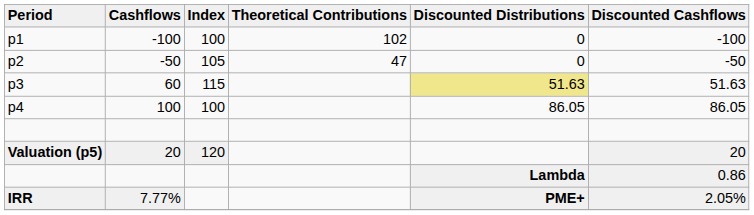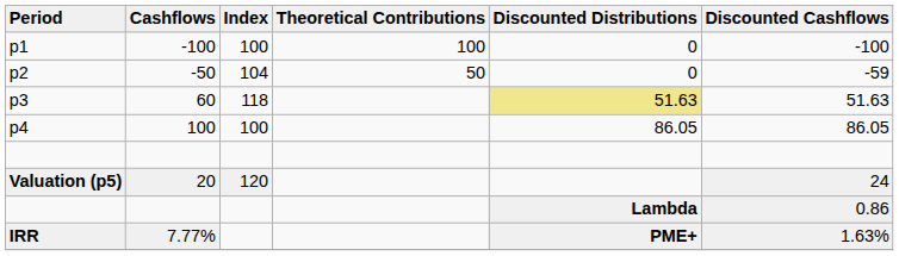 <table class="wikitable">
 <tr style="background:#f0f0f0;">
 <td style="text-align:left; "><strong>Period</strong></td>
 <td style="text-align:center; "><strong>Cashflows</strong></td>
 <td style="text-align:center; "><strong>Index</strong></td>
 <td style="text-align:center; "><strong>Theoretical Contributions</strong></td>
 <td style="text-align:center; "><strong>Discounted Distributions</strong></td>
 <td style="text-align:center; "><strong>Discounted Cashflows</strong></td>
 </tr>
 <tr>
 <td>p1</td>
 <td style="text-align:right;">-100</td>
 <td style="text-align:right;">100</td>
-<td style="text-align:right;">102</td>
+<td style="text-align:right;">100</td>
 <td style="text-align:right;">0</td>
 <td style="text-align:right;">-100</td>
 </tr>
 <tr>
 <td>p2</td>
 <td style="text-align:right;">-50</td>
-<td style="text-align:right;">105</td>
-<td style="text-align:right;">47</td>
+<td style="text-align:right;">104</td>
+<td style="text-align:right;">50</td>
 <td style="text-align:right;">0</td>
-<td style="text-align:right;">-50</td>
+<td style="text-align:right;">-59</td>
 </tr>
 <tr>
 <td>p3</td>
 <td style="text-align:right;">60</td>
-<td style="text-align:right;">115</td>
+<td style="text-align:right;">118</td>
 <td style="text-align:right;"></td>
 <td style="background: khaki; text-align:right;">51.63</td>
 <td style="text-align:right;">51.63</td>
 </tr>
 <tr>
 <td>p4</td>
 <td style="text-align:right;">100</td>
 <td style="text-align:right;">100</td>
 <td style="text-align:right;"></td>
 <td style="text-align:right;">86.05</td>
 <td style="text-align:right;">86.05</td>
 </tr>
 <tr>
 <td></td>
 <td style="text-align:right;"> </td>
 <td style="text-align:right;"></td>
 <td style="text-align:right;"></td>
 <td style="text-align:right;"></td>
 <td style="text-align:right;"> </td>
 </tr>
 <tr>
 <td style="text-align:left; background:#f0f0f0;"><strong>Valuation (p5)</strong></td>
 <td style="text-align:right; background:#f0f0f0;">20</td>
 <td style="text-align:right; background:#f0f0f0;">120</td>
 <td style="text-align:right;"></td>
 <td style="text-align:right;"></td>
-<td style="text-align:right; background:#f0f0f0;">20</td>
+<td style="text-align:right; background:#f0f0f0;">24</td>
 </tr>
 <tr>
 <td></td>
 <td style="text-align:right;"></td>
 <td style="text-align:right;"></td>
 <td style="text-align:right;"></td>
 <td style="text-align:right; background:#f0f0f0;"><strong>Lambda</strong></td>
 <td style="text-align:right; background:#f0f0f0;">0.86</td>
 </tr>
 <tr>
 <td style="text-align:left; background:#f0f0f0;"><strong>IRR</strong></td>
 <td style="text-align:right; background:#f0f0f0;">7.77%</td>
 <td style="text-align:right;"></td>
 <td style="text-align:right;"></td>
 <td style="text-align:right; background:#f0f0f0;"><strong>PME+</strong></td>
-<td style="text-align:right; background:#f0f0f0;">2.05%</td>
+<td style="text-align:right; background:#f0f0f0;">1.63%</td>
 </tr>
 <tr>
 </tr>
 </table>
